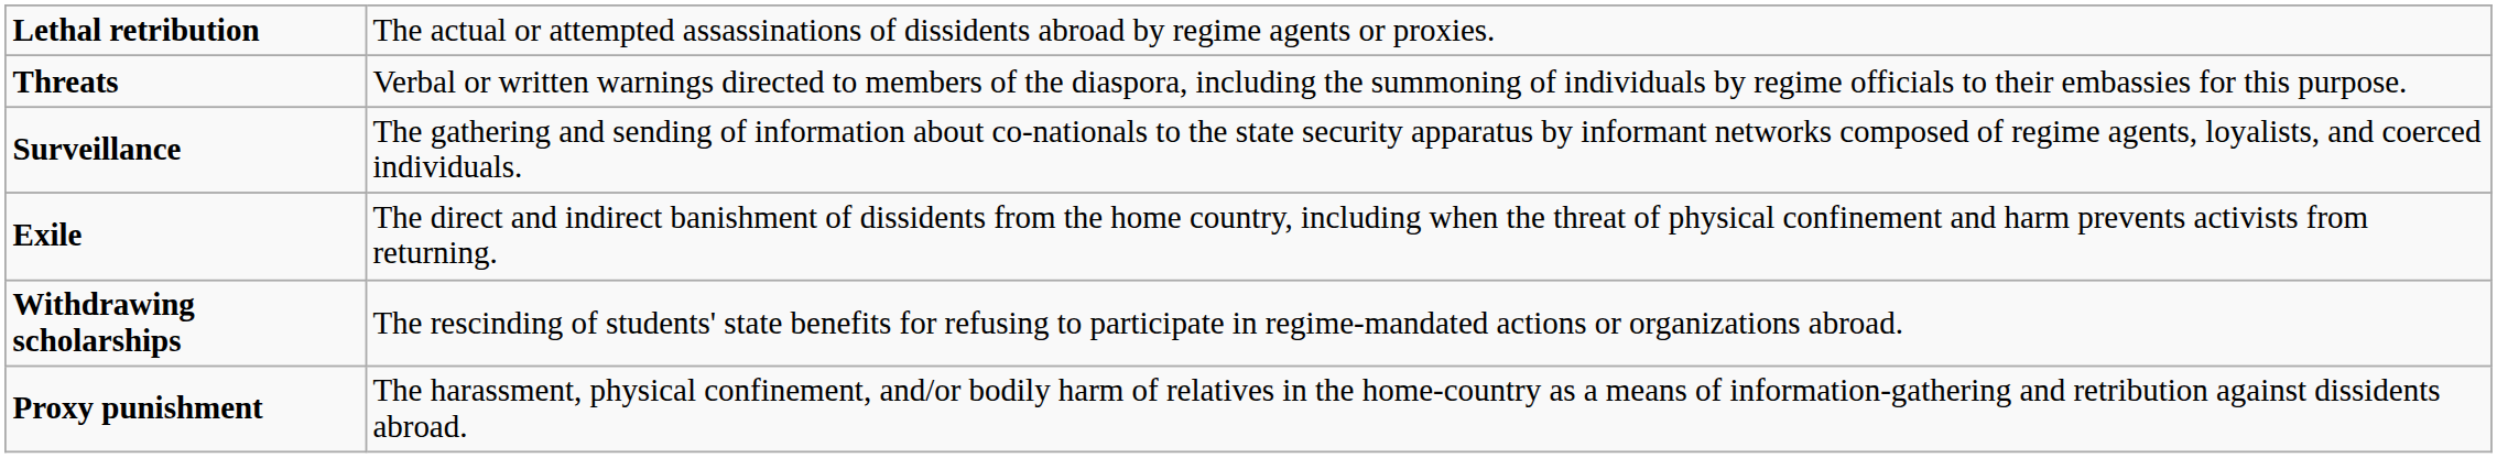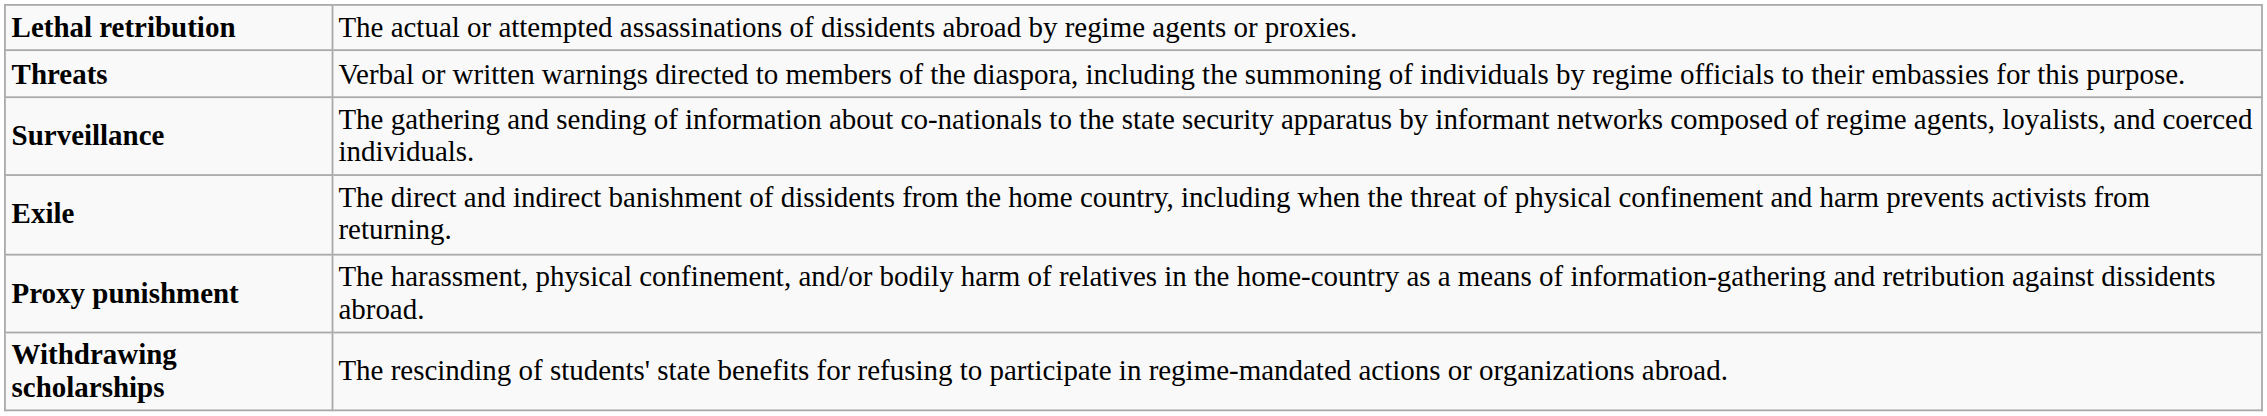 <table class="wikitable">
 <tr>
 <td><strong>Lethal retribution</strong></td>
 <td>The actual or attempted assassinations of dissidents abroad by regime agents or proxies.</td>
 </tr>
 <tr>
 <td><strong>Threats</strong></td>
 <td>Verbal or written warnings directed to members of the diaspora, including the summoning of individuals by regime officials to their embassies for this purpose.</td>
 </tr>
 <tr>
 <td><strong>Surveillance</strong></td>
 <td>The gathering and sending of information about co-nationals to the state security apparatus by informant networks composed of regime agents, loyalists, and coerced individuals.</td>
 </tr>
 <tr>
 <td><strong>Exile</strong></td>
 <td>The direct and indirect banishment of dissidents from the home country, including when the threat of physical confinement and harm prevents activists from returning.</td>
 </tr>
 <tr>
+<td><strong>Proxy punishment</strong></td>
+<td>The harassment, physical confinement, and/or bodily harm of relatives in the home-country as a means of information-gathering and retribution against dissidents abroad.</td>
+</tr>
+<tr>
 <td><strong>Withdrawing scholarships</strong></td>
 <td>The rescinding of students' state benefits for refusing to participate in regime-mandated actions or organizations abroad.</td>
 </tr>
-<tr>
-<td><strong>Proxy punishment</strong></td>
-<td>The harassment, physical confinement, and/or bodily harm of relatives in the home-country as a means of information-gathering and retribution against dissidents abroad.</td>
-</tr>
 </table>
